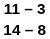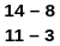 <table style="text-align:center">
 <tr>
 <th width=200></th>
 <th width=100></th>
 <th width=200></th>
 </tr>
 <tr>
 <td align=right></td>
-<td><strong>11 – 3</strong></td>
+<td><strong>14 – 8</strong></td>
 <td align=left></td>
 </tr>
 <tr>
 <td align=right></td>
-<td><strong>14 – 8</strong></td>
+<td><strong>11 – 3</strong></td>
 <td align=left></td>
 </tr>
 </table>
